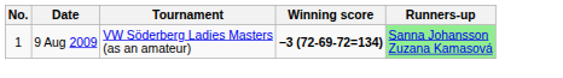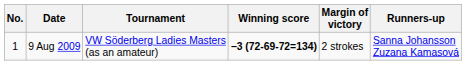 <table class="wikitable" style="font-size:95%;">
 <tr>
 <th>No.</th>
 <th>Date</th>
 <th>Tournament</th>
 <th>Winning score</th>
+<th>Margin of<br>victory</th>
 <th>Runners-up</th>
 </tr>
 <tr>
 <td align=center>1</td>
 <td align=right>9 Aug <a href='#'>2009</a></td>
 <td><a href='#'>VW Söderberg Ladies Masters</a><br> (as an amateur)</td>
 <td><strong>−3 (72-69-72=134)</strong></td>
-<td style="background: lightgreen;"> <a href='#'>Sanna Johansson</a><br> <a href='#'>Zuzana Kamasová</a></td>
+<td>2 strokes</td>
+<td> <a href='#'>Sanna Johansson</a><br> <a href='#'>Zuzana Kamasová</a></td>
 </tr>
 </table>
